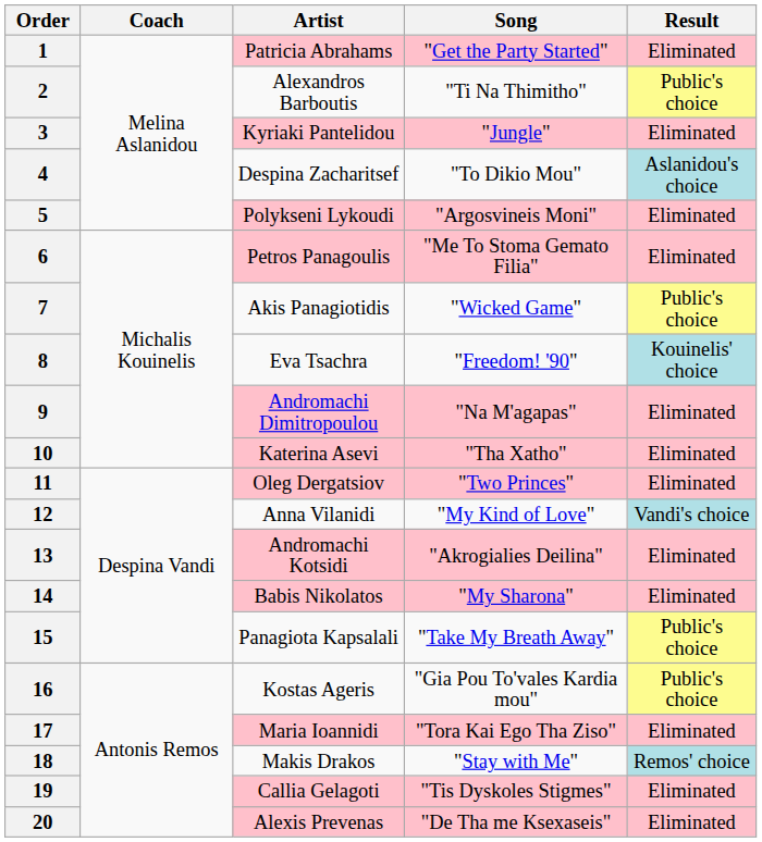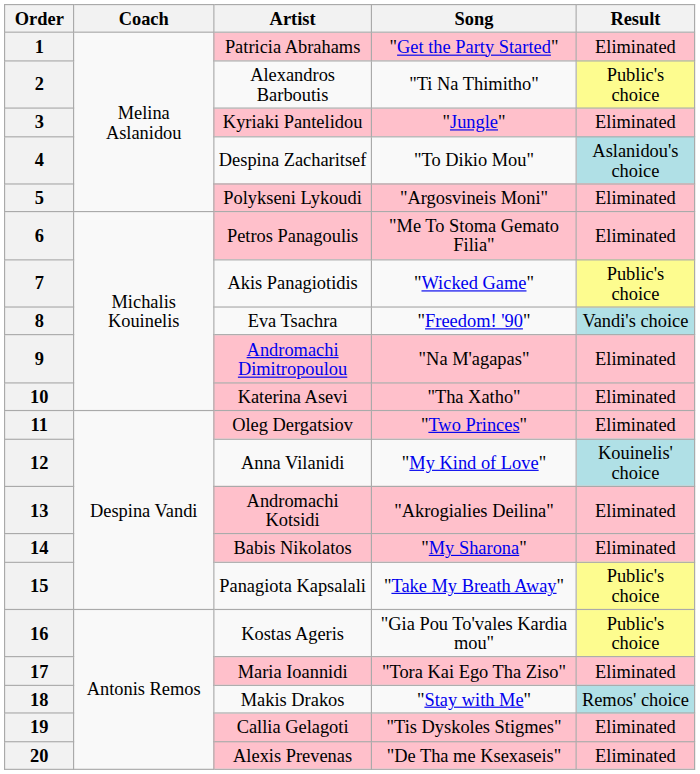 <table class="wikitable" style="text-align:center; line-height:17px; width:68%;">
 <tr>
 <th width="05%">Order</th>
 <th width="15%">Coach</th>
 <th width="17%">Artist</th>
 <th width="22%">Song</th>
 <th width="10%">Result</th>
 </tr>
 <tr>
 <th>1</th>
 <td rowspan="5">Melina Aslanidou</td>
 <td style="background:pink;">Patricia Abrahams</td>
 <td style="background:pink;">"<a href='#'>Get the Party Started</a>"</td>
 <td style="background:pink;">Eliminated</td>
 </tr>
 <tr>
 <th>2</th>
 <td>Alexandros Barboutis</td>
 <td>"Ti Na Thimitho"</td>
 <td style="background:#fdfc8f;">Public's choice</td>
 </tr>
 <tr>
 <th>3</th>
 <td style="background:pink;">Kyriaki Pantelidou</td>
 <td style="background:pink;">"<a href='#'>Jungle</a>"</td>
 <td style="background:pink;">Eliminated</td>
 </tr>
 <tr>
 <th>4</th>
 <td>Despina Zacharitsef</td>
 <td>"To Dikio Mou"</td>
 <td style="background:#B0E0E6;">Aslanidou's choice</td>
 </tr>
 <tr>
 <th>5</th>
 <td style="background:pink;">Polykseni Lykoudi</td>
 <td style="background:pink;">"Argosvineis Moni"</td>
 <td style="background:pink;">Eliminated</td>
 </tr>
 <tr>
 <th>6</th>
 <td rowspan="5">Michalis Kouinelis</td>
 <td style="background:pink;">Petros Panagoulis</td>
 <td style="background:pink;">"Me To Stoma Gemato Filia"</td>
 <td style="background:pink;">Eliminated</td>
 </tr>
 <tr>
 <th>7</th>
 <td>Akis Panagiotidis</td>
 <td>"<a href='#'>Wicked Game</a>"</td>
 <td style="background:#fdfc8f;">Public's choice</td>
 </tr>
 <tr>
 <th>8</th>
 <td>Eva Tsachra</td>
 <td>"<a href='#'>Freedom! '90</a>"</td>
-<td style="background:#B0E0E6;">Kouinelis' choice</td>
+<td style="background:#B0E0E6;">Vandi's choice</td>
 </tr>
 <tr>
 <th>9</th>
 <td style="background:pink;"><a href='#'>Andromachi Dimitropoulou</a></td>
 <td style="background:pink;">"Na M'agapas"</td>
 <td style="background:pink;">Eliminated</td>
 </tr>
 <tr>
 <th>10</th>
 <td style="background:pink;">Katerina Asevi</td>
 <td style="background:pink;">"Tha Xatho"</td>
 <td style="background:pink;">Eliminated</td>
 </tr>
 <tr>
 <th>11</th>
 <td rowspan="5">Despina Vandi</td>
 <td style="background:pink;">Oleg Dergatsiov</td>
 <td style="background:pink;">"<a href='#'>Two Princes</a>"</td>
 <td style="background:pink;">Eliminated</td>
 </tr>
 <tr>
 <th>12</th>
 <td>Anna Vilanidi</td>
 <td>"<a href='#'>My Kind of Love</a>"</td>
-<td style="background:#B0E0E6;">Vandi's choice</td>
+<td style="background:#B0E0E6;">Kouinelis' choice</td>
 </tr>
 <tr>
 <th>13</th>
 <td style="background:pink;">Andromachi Kotsidi</td>
 <td style="background:pink;">"Akrogialies Deilina"</td>
 <td style="background:pink;">Eliminated</td>
 </tr>
 <tr>
 <th>14</th>
 <td style="background:pink;">Babis Nikolatos</td>
 <td style="background:pink;">"<a href='#'>My Sharona</a>"</td>
 <td style="background:pink;">Eliminated</td>
 </tr>
 <tr>
 <th>15</th>
 <td>Panagiota Kapsalali</td>
 <td>"<a href='#'>Take My Breath Away</a>"</td>
 <td style="background:#fdfc8f;">Public's choice</td>
 </tr>
 <tr>
 <th>16</th>
 <td rowspan="5">Antonis Remos</td>
 <td>Kostas Ageris</td>
 <td>"Gia Pou To'vales Kardia mou"</td>
 <td style="background:#fdfc8f;">Public's choice</td>
 </tr>
 <tr>
 <th>17</th>
 <td style="background:pink;">Maria Ioannidi</td>
 <td style="background:pink;">"Tora Kai Ego Tha Ziso"</td>
 <td style="background:pink;">Eliminated</td>
 </tr>
 <tr>
 <th>18</th>
 <td>Makis Drakos</td>
 <td>"<a href='#'>Stay with Me</a>"</td>
 <td style="background:#B0E0E6;">Remos' choice</td>
 </tr>
 <tr>
 <th>19</th>
 <td style="background:pink;">Callia Gelagoti</td>
 <td style="background:pink;">"Tis Dyskoles Stigmes"</td>
 <td style="background:pink;">Eliminated</td>
 </tr>
 <tr>
 <th>20</th>
 <td style="background:pink;">Alexis Prevenas</td>
 <td style="background:pink;">"De Tha me Ksexaseis"</td>
 <td style="background:pink;">Eliminated</td>
 </tr>
 </table>
